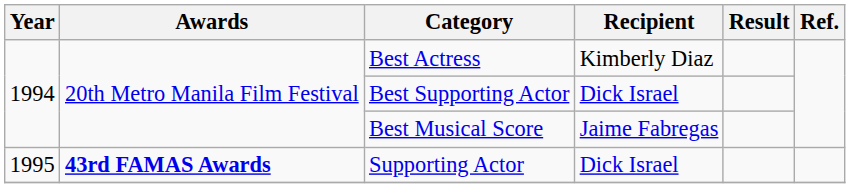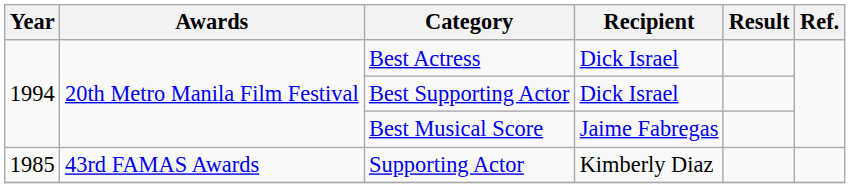 <table class="wikitable">
 <tr>
 <th>Year</th>
 <th>Awards</th>
 <th>Category</th>
 <th>Recipient</th>
 <th>Result</th>
 <th>Ref.</th>
 </tr>
 <tr>
 <td rowspan="3">1994</td>
 <td rowspan="3"><a href='#'>20th Metro Manila Film Festival</a></td>
 <td><a href='#'>Best Actress</a></td>
-<td>Kimberly Diaz</td>
+<td><a href='#'>Dick Israel</a></td>
 <td></td>
 <td rowspan="3"></td>
 </tr>
 <tr>
 <td><a href='#'>Best Supporting Actor</a></td>
 <td><a href='#'>Dick Israel</a></td>
 <td></td>
 </tr>
 <tr>
 <td><a href='#'>Best Musical Score</a></td>
 <td><a href='#'>Jaime Fabregas</a></td>
 <td></td>
 </tr>
 <tr>
-<td>1995</td>
-<td><strong><a href='#'>43rd FAMAS Awards</a></strong></td>
+<td>1985</td>
+<td><a href='#'>43rd FAMAS Awards</a></td>
 <td><a href='#'>Supporting Actor</a></td>
-<td><a href='#'>Dick Israel</a></td>
+<td>Kimberly Diaz</td>
 <td></td>
 <td></td>
 </tr>
 <tr>
 </tr>
 </table>
